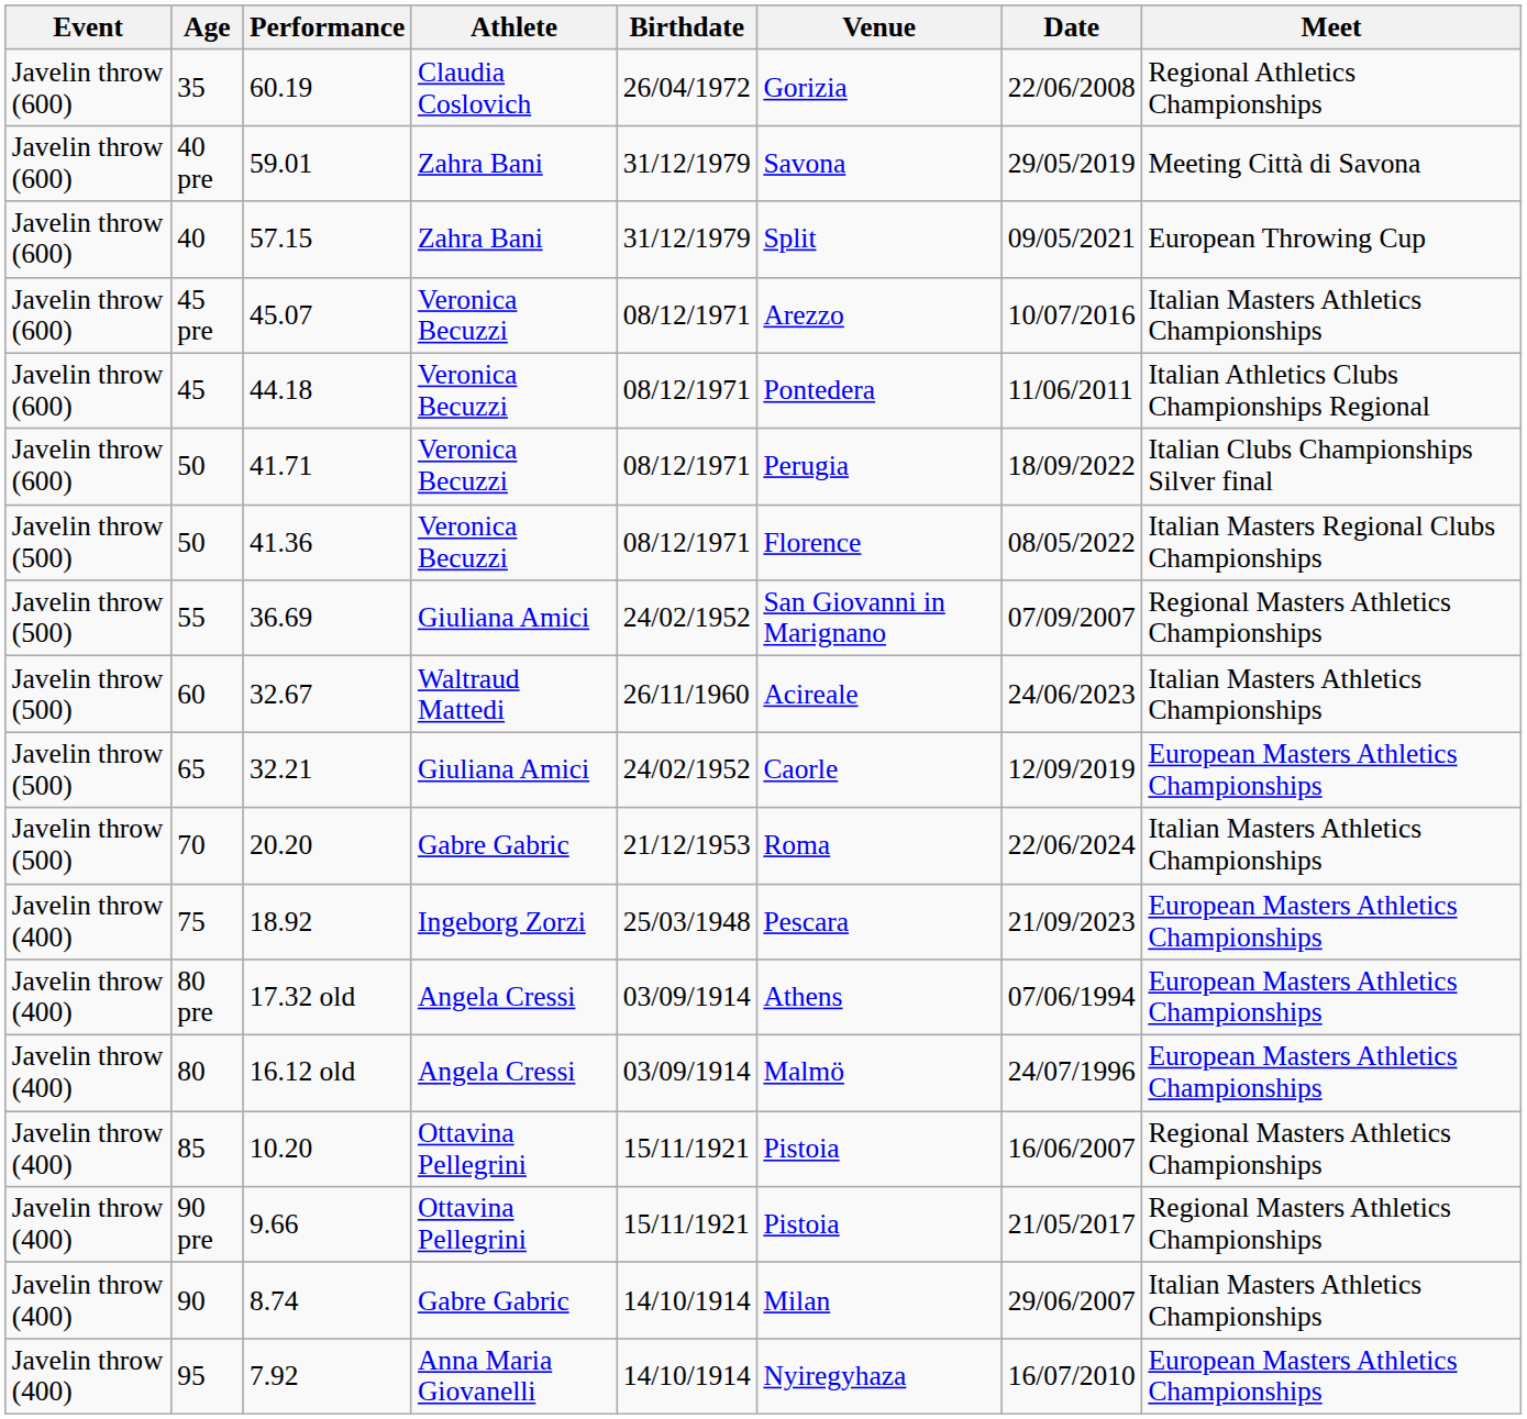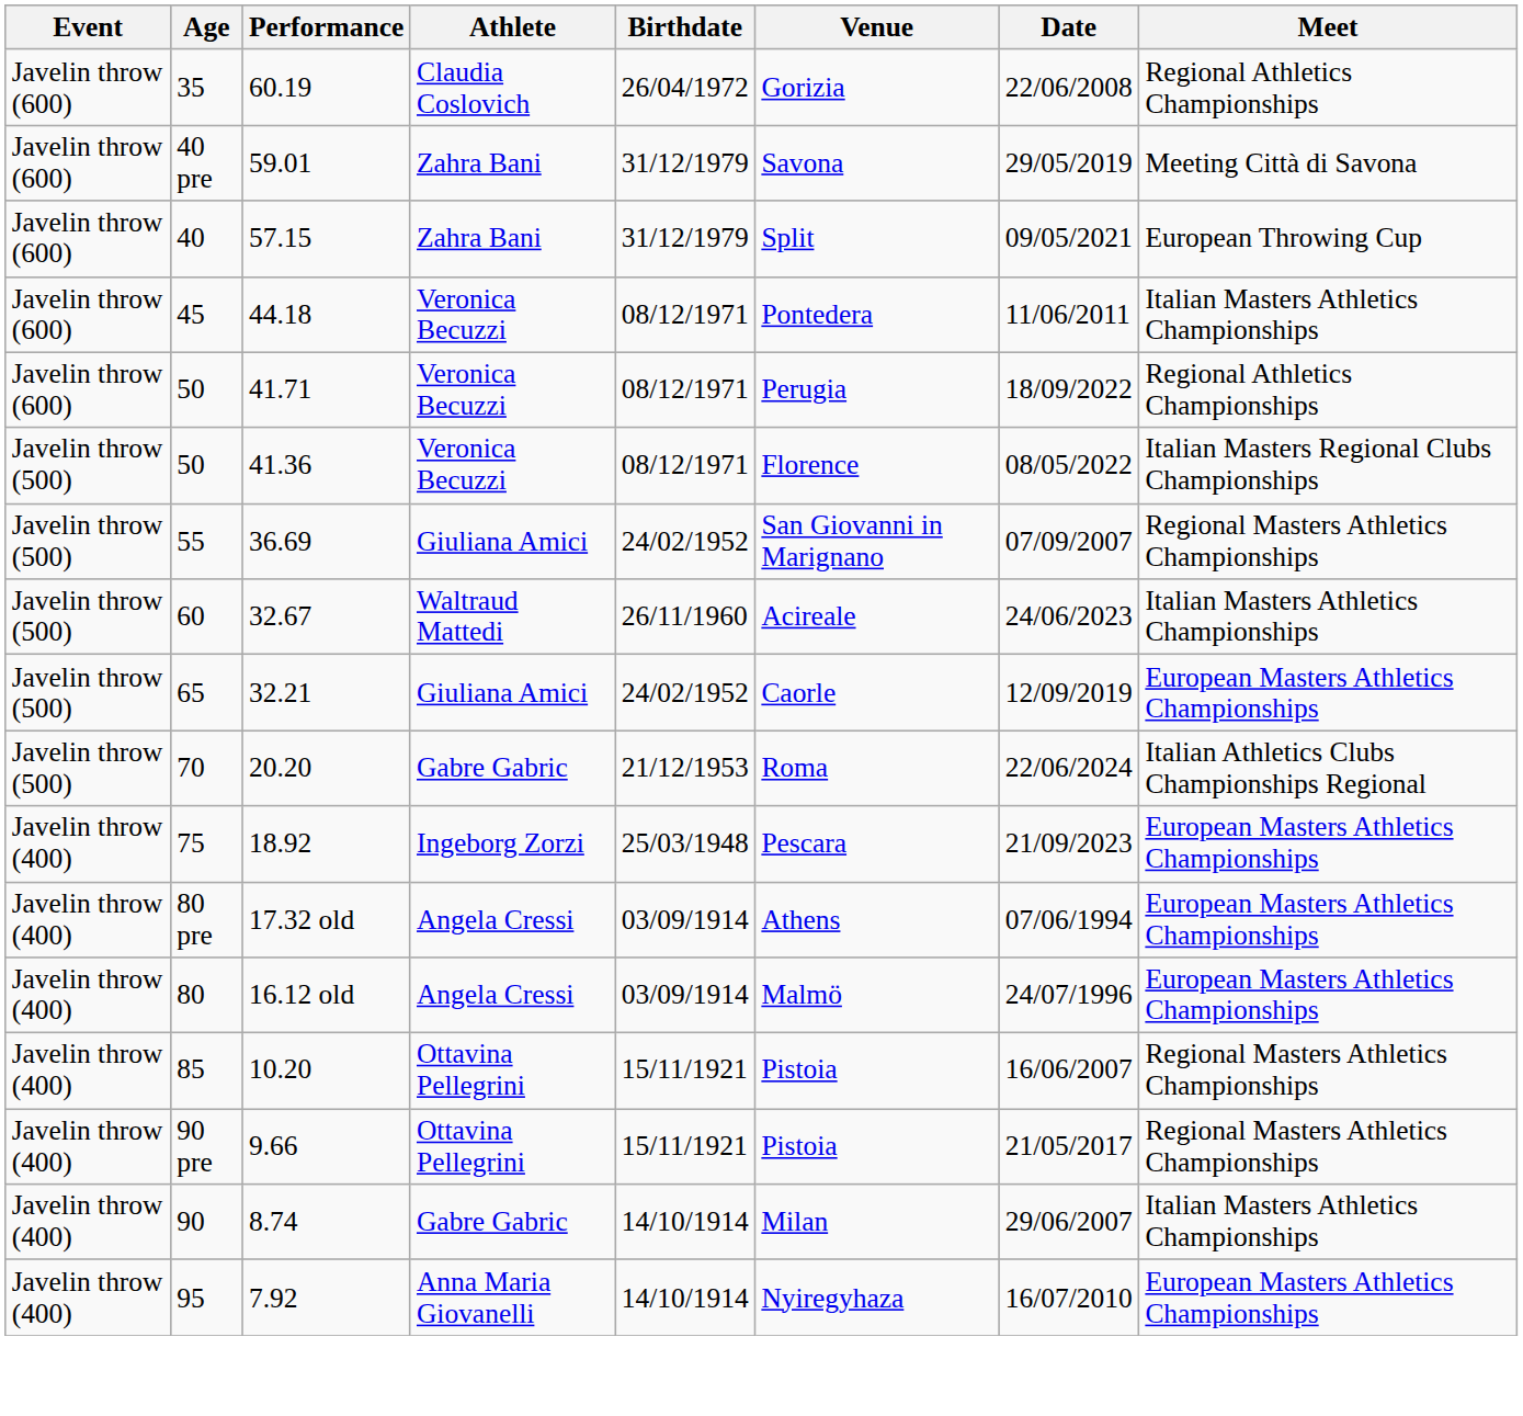 <table class="wikitable" width= style="font-size:90%; text-align:center">
 <tr>
 <th>Event</th>
 <th>Age</th>
 <th>Performance</th>
 <th>Athlete</th>
 <th>Birthdate</th>
 <th>Venue</th>
 <th>Date</th>
 <th>Meet</th>
 </tr>
 <tr>
 <td>Javelin throw (600)</td>
 <td>35</td>
 <td>60.19</td>
 <td align=left><a href='#'>Claudia Coslovich</a></td>
 <td>26/04/1972</td>
 <td align=left><a href='#'>Gorizia</a></td>
 <td>22/06/2008</td>
 <td>Regional Athletics Championships</td>
 </tr>
 <tr>
 <td>Javelin throw (600)</td>
 <td>40 pre</td>
 <td>59.01</td>
 <td align=left><a href='#'>Zahra Bani</a></td>
 <td>31/12/1979</td>
 <td align=left><a href='#'>Savona</a></td>
 <td>29/05/2019</td>
 <td>Meeting Città di Savona</td>
 </tr>
 <tr>
 <td>Javelin throw (600)</td>
 <td>40</td>
 <td>57.15</td>
 <td align=left><a href='#'>Zahra Bani</a></td>
 <td>31/12/1979</td>
 <td align=left><a href='#'>Split</a></td>
 <td>09/05/2021</td>
 <td>European Throwing Cup</td>
 </tr>
 <tr>
 <td>Javelin throw (600)</td>
-<td>45 pre</td>
-<td>45.07</td>
-<td align=left><a href='#'>Veronica Becuzzi</a></td>
-<td>08/12/1971</td>
-<td align=left><a href='#'>Arezzo</a></td>
-<td>10/07/2016</td>
-<td>Italian Masters Athletics Championships</td>
-</tr>
-<tr>
-<td>Javelin throw (600)</td>
 <td>45</td>
 <td>44.18</td>
 <td align=left><a href='#'>Veronica Becuzzi</a></td>
 <td>08/12/1971</td>
 <td align=left><a href='#'>Pontedera</a></td>
 <td>11/06/2011</td>
-<td>Italian Athletics Clubs Championships Regional</td>
+<td>Italian Masters Athletics Championships</td>
 </tr>
 <tr>
 <td>Javelin throw (600)</td>
 <td>50</td>
 <td>41.71</td>
 <td align=left><a href='#'>Veronica Becuzzi</a></td>
 <td>08/12/1971</td>
 <td align=left><a href='#'>Perugia</a></td>
 <td>18/09/2022</td>
-<td>Italian Clubs Championships Silver final</td>
+<td>Regional Athletics Championships</td>
 </tr>
 <tr>
 <td>Javelin throw (500)</td>
 <td>50</td>
 <td>41.36</td>
 <td align=left><a href='#'>Veronica Becuzzi</a></td>
 <td>08/12/1971</td>
 <td align=left><a href='#'>Florence</a></td>
 <td>08/05/2022</td>
 <td>Italian Masters Regional Clubs Championships</td>
 </tr>
 <tr>
 <td>Javelin throw (500)</td>
 <td>55</td>
 <td>36.69</td>
 <td align=left><a href='#'>Giuliana Amici</a></td>
 <td>24/02/1952</td>
 <td align=left><a href='#'>San Giovanni in Marignano</a></td>
 <td>07/09/2007</td>
 <td>Regional Masters Athletics Championships</td>
 </tr>
 <tr>
 <td>Javelin throw (500)</td>
 <td>60</td>
 <td>32.67</td>
 <td align=left><a href='#'>Waltraud Mattedi</a></td>
 <td>26/11/1960</td>
 <td align=left><a href='#'>Acireale</a></td>
 <td>24/06/2023</td>
 <td>Italian Masters Athletics Championships</td>
 </tr>
 <tr>
 <td>Javelin throw (500)</td>
 <td>65</td>
 <td>32.21</td>
 <td align=left><a href='#'>Giuliana Amici</a></td>
 <td>24/02/1952</td>
 <td align=left><a href='#'>Caorle</a></td>
 <td>12/09/2019</td>
 <td><a href='#'>European Masters Athletics Championships</a></td>
 </tr>
 <tr>
 <td>Javelin throw (500)</td>
 <td>70</td>
 <td>20.20</td>
 <td align=left><a href='#'>Gabre Gabric</a></td>
 <td>21/12/1953</td>
 <td align=left><a href='#'>Roma</a></td>
 <td>22/06/2024</td>
-<td>Italian Masters Athletics Championships</td>
+<td>Italian Athletics Clubs Championships Regional</td>
 </tr>
 <tr>
 <td>Javelin throw (400)</td>
 <td>75</td>
 <td>18.92</td>
 <td align=left><a href='#'>Ingeborg Zorzi</a></td>
 <td>25/03/1948</td>
 <td align=left><a href='#'>Pescara</a></td>
 <td>21/09/2023</td>
 <td><a href='#'>European Masters Athletics Championships</a></td>
 </tr>
 <tr>
 <td>Javelin throw (400)</td>
 <td>80 pre</td>
 <td>17.32 old</td>
 <td align=left><a href='#'>Angela Cressi</a></td>
 <td>03/09/1914</td>
 <td align=left><a href='#'>Athens</a></td>
 <td>07/06/1994</td>
 <td><a href='#'>European Masters Athletics Championships</a></td>
 </tr>
 <tr>
 <td>Javelin throw (400)</td>
 <td>80</td>
 <td>16.12 old</td>
 <td align=left><a href='#'>Angela Cressi</a></td>
 <td>03/09/1914</td>
 <td align=left><a href='#'>Malmö</a></td>
 <td>24/07/1996</td>
 <td><a href='#'>European Masters Athletics Championships</a></td>
 </tr>
 <tr>
 <td>Javelin throw (400)</td>
 <td>85</td>
 <td>10.20</td>
 <td align=left><a href='#'>Ottavina Pellegrini</a></td>
 <td>15/11/1921</td>
 <td align=left><a href='#'>Pistoia</a></td>
 <td>16/06/2007</td>
 <td>Regional Masters Athletics Championships</td>
 </tr>
 <tr>
 <td>Javelin throw (400)</td>
 <td>90 pre</td>
 <td>9.66</td>
 <td align=left><a href='#'>Ottavina Pellegrini</a></td>
 <td>15/11/1921</td>
 <td align=left><a href='#'>Pistoia</a></td>
 <td>21/05/2017</td>
 <td>Regional Masters Athletics Championships</td>
 </tr>
 <tr>
 <td>Javelin throw (400)</td>
 <td>90</td>
 <td>8.74</td>
 <td align=left><a href='#'>Gabre Gabric</a></td>
 <td>14/10/1914</td>
 <td align=left><a href='#'>Milan</a></td>
 <td>29/06/2007</td>
 <td>Italian Masters Athletics Championships</td>
 </tr>
 <tr>
 <td>Javelin throw (400)</td>
 <td>95</td>
 <td>7.92</td>
 <td align=left><a href='#'>Anna Maria Giovanelli</a></td>
 <td>14/10/1914</td>
 <td align=left><a href='#'>Nyiregyhaza</a></td>
 <td>16/07/2010</td>
 <td><a href='#'>European Masters Athletics Championships</a></td>
 </tr>
 </table>
